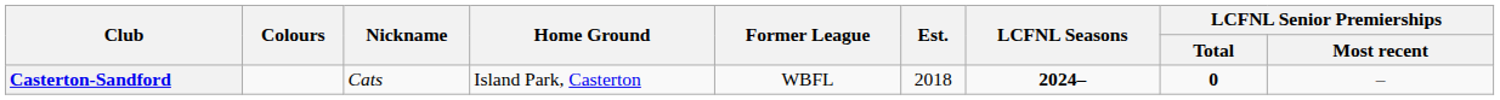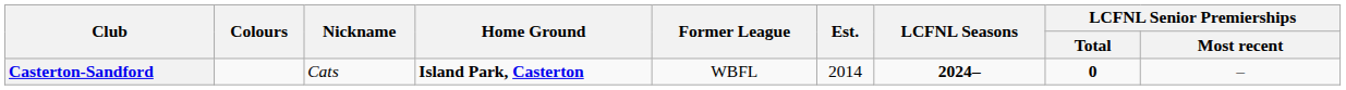 <table class="wikitable sortable mw-collapsible mw-collapsed" style="text-align:center; width:100%">
 <tr>
 <th rowspan="2">Club</th>
 <th rowspan="2">Colours</th>
 <th rowspan="2">Nickname</th>
 <th rowspan="2">Home Ground</th>
 <th rowspan="2">Former League</th>
 <th rowspan="2">Est.</th>
 <th rowspan="2">LCFNL Seasons</th>
 <th colspan="2">LCFNL Senior Premierships</th>
 </tr>
 <tr>
 <th>Total</th>
 <th>Most recent</th>
 </tr>
 <tr>
 <th style="text-align:left"><a href='#'>Casterton-Sandford</a></th>
 <td></td>
 <td align="left"><em>Cats</em></td>
-<td align="left">Island Park, <a href='#'>Casterton</a></td>
+<td align="left"><strong>Island Park, <a href='#'>Casterton</a></strong></td>
 <td align="center">WBFL</td>
-<td align="center">2018</td>
+<td align="center">2014</td>
 <td align="center"><strong>2024–</strong></td>
 <td align="center"><strong>0</strong></td>
 <td>–</td>
 </tr>
 </table>
